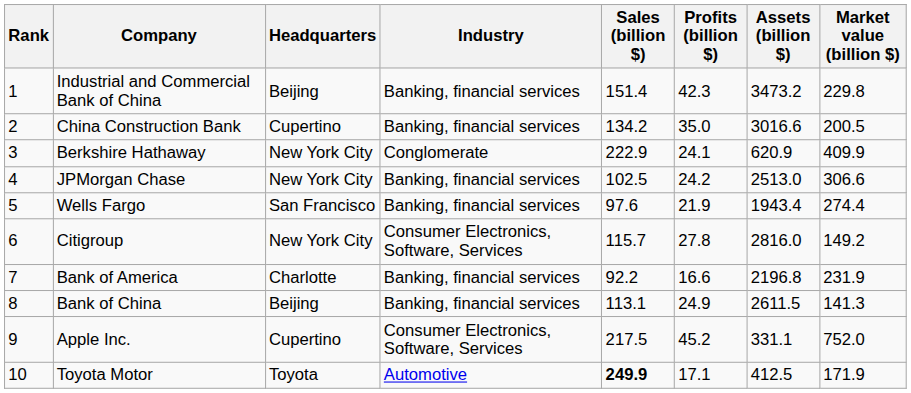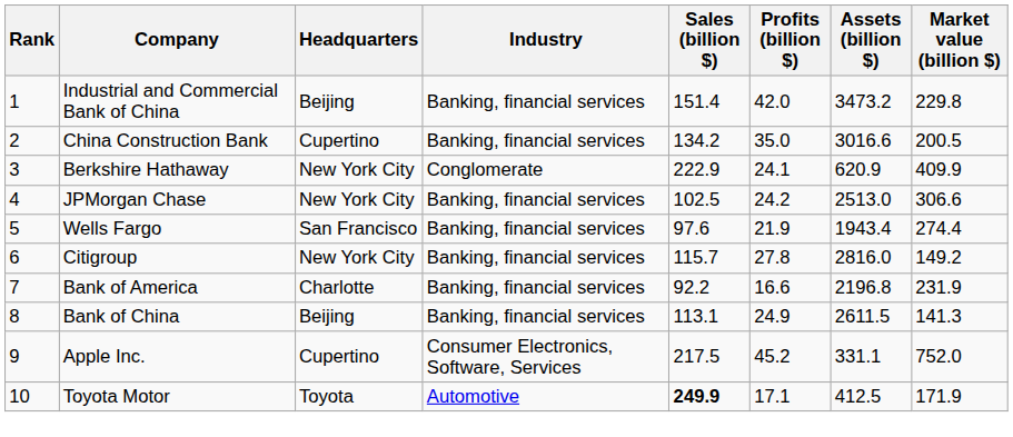 <table class="wikitable sortable">
 <tr style="background-color:#efefef;">
 <th>Rank</th>
 <th>Company</th>
 <th>Headquarters</th>
 <th>Industry</th>
 <th>Sales <br> (billion $)</th>
 <th>Profits <br> (billion $)</th>
 <th>Assets <br> (billion $)</th>
 <th>Market value <br> (billion $)</th>
 </tr>
 <tr>
 <td>1</td>
 <td>Industrial and Commercial Bank of China</td>
 <td>Beijing</td>
 <td>Banking, financial services</td>
 <td>151.4</td>
-<td>42.3</td>
+<td>42.0</td>
 <td>3473.2</td>
 <td>229.8</td>
 </tr>
 <tr>
 <td>2</td>
 <td>China Construction Bank</td>
 <td>Cupertino</td>
 <td>Banking, financial services</td>
 <td>134.2</td>
 <td>35.0</td>
 <td>3016.6</td>
 <td>200.5</td>
 </tr>
 <tr>
 <td>3</td>
 <td>Berkshire Hathaway</td>
 <td>New York City</td>
 <td>Conglomerate</td>
 <td>222.9</td>
 <td>24.1</td>
 <td>620.9</td>
 <td>409.9</td>
 </tr>
 <tr>
 <td>4</td>
 <td>JPMorgan Chase</td>
 <td>New York City</td>
 <td>Banking, financial services</td>
 <td>102.5</td>
 <td>24.2</td>
 <td>2513.0</td>
 <td>306.6</td>
 </tr>
 <tr>
 <td>5</td>
 <td>Wells Fargo</td>
 <td>San Francisco</td>
 <td>Banking, financial services</td>
 <td>97.6</td>
 <td>21.9</td>
 <td>1943.4</td>
 <td>274.4</td>
 </tr>
 <tr>
 <td>6</td>
 <td>Citigroup</td>
 <td>New York City</td>
-<td>Consumer Electronics, Software, Services</td>
+<td>Banking, financial services</td>
 <td>115.7</td>
 <td>27.8</td>
 <td>2816.0</td>
 <td>149.2</td>
 </tr>
 <tr>
 <td>7</td>
 <td>Bank of America</td>
 <td>Charlotte</td>
 <td>Banking, financial services</td>
 <td>92.2</td>
 <td>16.6</td>
 <td>2196.8</td>
 <td>231.9</td>
 </tr>
 <tr>
 <td>8</td>
 <td>Bank of China</td>
 <td>Beijing</td>
 <td>Banking, financial services</td>
 <td>113.1</td>
 <td>24.9</td>
 <td>2611.5</td>
 <td>141.3</td>
 </tr>
 <tr>
 <td>9</td>
 <td>Apple Inc.</td>
 <td>Cupertino</td>
 <td>Consumer Electronics, Software, Services</td>
 <td>217.5</td>
 <td>45.2</td>
 <td>331.1</td>
 <td>752.0</td>
 </tr>
 <tr>
 <td>10</td>
 <td>Toyota Motor</td>
 <td>Toyota</td>
 <td><a href='#'>Automotive</a></td>
 <td><strong>249.9</strong></td>
 <td>17.1</td>
 <td>412.5</td>
 <td>171.9</td>
 </tr>
 </table>
